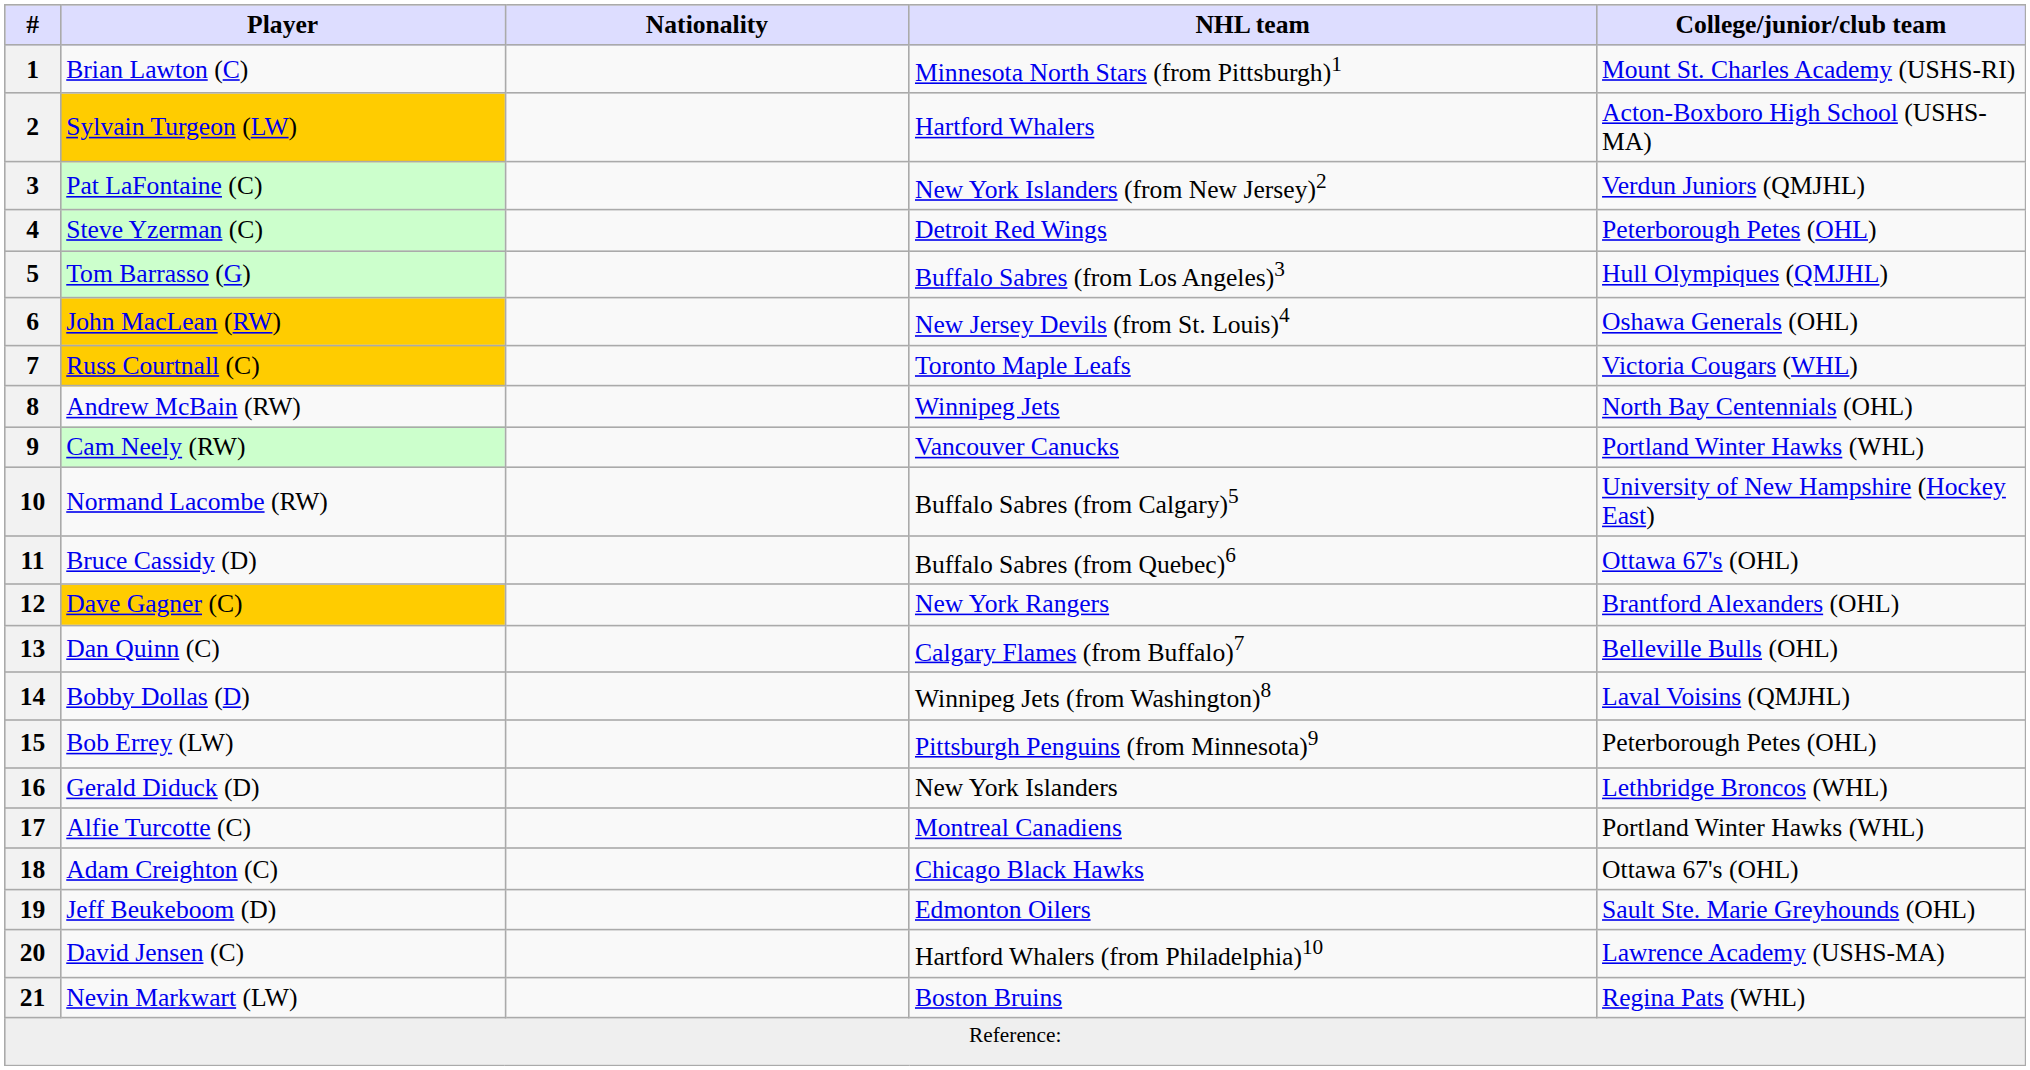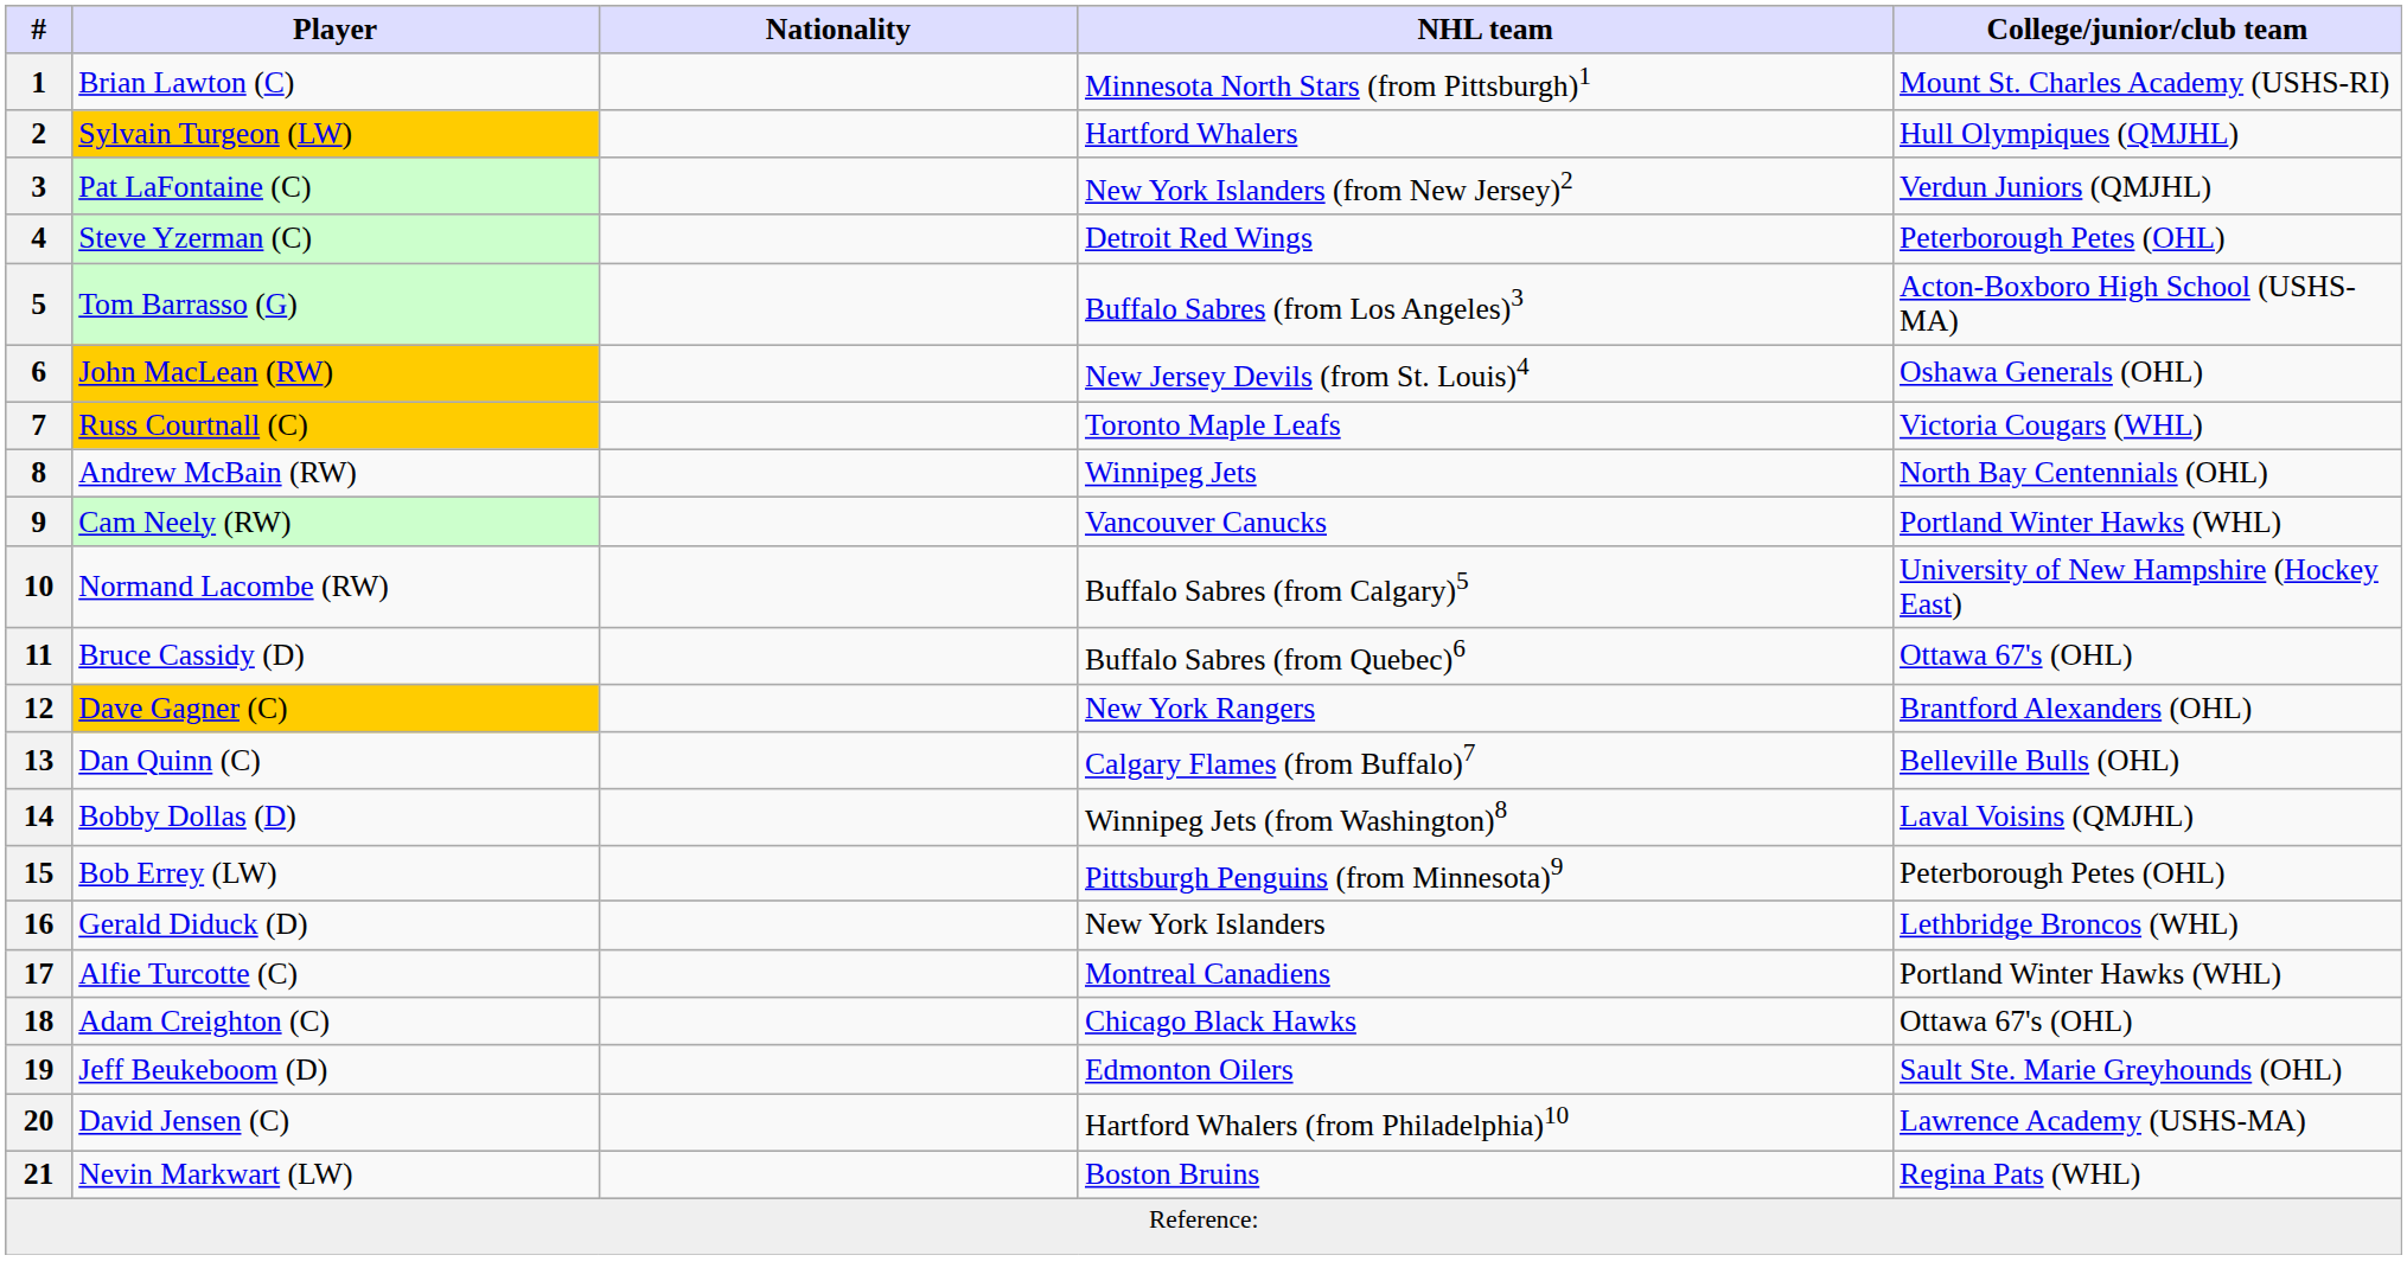 <table class="wikitable" style="width: 100%">
 <tr>
 <th style="background:#ddf; width:2.75%;">#</th>
 <th style="background:#ddf; width:22.0%;">Player</th>
 <th style="background:#ddf; width:20.0%;">Nationality</th>
 <th style="background:#ddf; width:34.0%;">NHL team</th>
 <th style="background:#ddf; width:100.0%;">College/junior/club team</th>
 </tr>
 <tr>
 <th>1</th>
 <td><a href='#'>Brian Lawton</a> (<a href='#'>C</a>)</td>
 <td></td>
 <td><a href='#'>Minnesota North Stars</a> (from Pittsburgh)<sup>1</sup></td>
 <td><a href='#'>Mount St. Charles Academy</a> (USHS-RI)</td>
 </tr>
 <tr>
 <th>2</th>
 <td style="background:#fc0;"><a href='#'>Sylvain Turgeon</a> (<a href='#'>LW</a>)</td>
 <td></td>
 <td><a href='#'>Hartford Whalers</a></td>
-<td><a href='#'>Acton-Boxboro High School</a> (USHS-MA)</td>
+<td><a href='#'>Hull Olympiques</a> (<a href='#'>QMJHL</a>)</td>
 </tr>
 <tr>
 <th>3</th>
 <td style="background:#cfc;"><a href='#'>Pat LaFontaine</a> (C)</td>
 <td></td>
 <td><a href='#'>New York Islanders</a> (from New Jersey)<sup>2</sup></td>
 <td><a href='#'>Verdun Juniors</a> (QMJHL)</td>
 </tr>
 <tr>
 <th>4</th>
 <td style="background:#cfc;"><a href='#'>Steve Yzerman</a> (C)</td>
 <td></td>
 <td><a href='#'>Detroit Red Wings</a></td>
 <td><a href='#'>Peterborough Petes</a> (<a href='#'>OHL</a>)</td>
 </tr>
 <tr>
 <th>5</th>
 <td style="background:#cfc;"><a href='#'>Tom Barrasso</a> (<a href='#'>G</a>)</td>
 <td></td>
 <td><a href='#'>Buffalo Sabres</a> (from Los Angeles)<sup>3</sup></td>
-<td><a href='#'>Hull Olympiques</a> (<a href='#'>QMJHL</a>)</td>
+<td><a href='#'>Acton-Boxboro High School</a> (USHS-MA)</td>
 </tr>
 <tr>
 <th>6</th>
 <td style="background:#fc0;"><a href='#'>John MacLean</a> (<a href='#'>RW</a>)</td>
 <td></td>
 <td><a href='#'>New Jersey Devils</a> (from St. Louis)<sup>4</sup></td>
 <td><a href='#'>Oshawa Generals</a> (OHL)</td>
 </tr>
 <tr>
 <th>7</th>
 <td style="background:#fc0;"><a href='#'>Russ Courtnall</a> (C)</td>
 <td></td>
 <td><a href='#'>Toronto Maple Leafs</a></td>
 <td><a href='#'>Victoria Cougars</a> (<a href='#'>WHL</a>)</td>
 </tr>
 <tr>
 <th>8</th>
 <td><a href='#'>Andrew McBain</a> (RW)</td>
 <td></td>
 <td><a href='#'>Winnipeg Jets</a></td>
 <td><a href='#'>North Bay Centennials</a> (OHL)</td>
 </tr>
 <tr>
 <th>9</th>
 <td style="background:#cfc;"><a href='#'>Cam Neely</a> (RW)</td>
 <td></td>
 <td><a href='#'>Vancouver Canucks</a></td>
 <td><a href='#'>Portland Winter Hawks</a> (WHL)</td>
 </tr>
 <tr>
 <th>10</th>
 <td><a href='#'>Normand Lacombe</a> (RW)</td>
 <td></td>
 <td>Buffalo Sabres (from Calgary)<sup>5</sup></td>
 <td><a href='#'>University of New Hampshire</a> (<a href='#'>Hockey East</a>)</td>
 </tr>
 <tr>
 <th>11</th>
 <td><a href='#'>Bruce Cassidy</a> (D)</td>
 <td></td>
 <td>Buffalo Sabres (from Quebec)<sup>6</sup></td>
 <td><a href='#'>Ottawa 67's</a> (OHL)</td>
 </tr>
 <tr>
 <th>12</th>
 <td style="background:#fc0;"><a href='#'>Dave Gagner</a> (C)</td>
 <td></td>
 <td><a href='#'>New York Rangers</a></td>
 <td><a href='#'>Brantford Alexanders</a> (OHL)</td>
 </tr>
 <tr>
 <th>13</th>
 <td><a href='#'>Dan Quinn</a> (C)</td>
 <td></td>
 <td><a href='#'>Calgary Flames</a> (from Buffalo)<sup>7</sup></td>
 <td><a href='#'>Belleville Bulls</a> (OHL)</td>
 </tr>
 <tr>
 <th>14</th>
 <td><a href='#'>Bobby Dollas</a> (<a href='#'>D</a>)</td>
 <td></td>
 <td>Winnipeg Jets (from Washington)<sup>8</sup></td>
 <td><a href='#'>Laval Voisins</a> (QMJHL)</td>
 </tr>
 <tr>
 <th>15</th>
 <td><a href='#'>Bob Errey</a> (LW)</td>
 <td></td>
 <td><a href='#'>Pittsburgh Penguins</a> (from Minnesota)<sup>9</sup></td>
 <td>Peterborough Petes (OHL)</td>
 </tr>
 <tr>
 <th>16</th>
 <td><a href='#'>Gerald Diduck</a> (D)</td>
 <td></td>
 <td>New York Islanders</td>
 <td><a href='#'>Lethbridge Broncos</a> (WHL)</td>
 </tr>
 <tr>
 <th>17</th>
 <td><a href='#'>Alfie Turcotte</a> (C)</td>
 <td></td>
 <td><a href='#'>Montreal Canadiens</a></td>
 <td>Portland Winter Hawks (WHL)</td>
 </tr>
 <tr>
 <th>18</th>
 <td><a href='#'>Adam Creighton</a> (C)</td>
 <td></td>
 <td><a href='#'>Chicago Black Hawks</a></td>
 <td>Ottawa 67's (OHL)</td>
 </tr>
 <tr>
 <th>19</th>
 <td><a href='#'>Jeff Beukeboom</a> (D)</td>
 <td></td>
 <td><a href='#'>Edmonton Oilers</a></td>
 <td><a href='#'>Sault Ste. Marie Greyhounds</a> (OHL)</td>
 </tr>
 <tr>
 <th>20</th>
 <td><a href='#'>David Jensen</a> (C)</td>
 <td></td>
 <td>Hartford Whalers (from Philadelphia)<sup>10</sup></td>
 <td><a href='#'>Lawrence Academy</a> (USHS-MA)</td>
 </tr>
 <tr>
 <th>21</th>
 <td><a href='#'>Nevin Markwart</a> (LW)</td>
 <td></td>
 <td><a href='#'>Boston Bruins</a></td>
 <td><a href='#'>Regina Pats</a> (WHL)</td>
 </tr>
 <tr>
 <td colspan="6" style="text-align:center; background:#efefef;"><sup>Reference:  </sup></td>
 </tr>
 </table>
